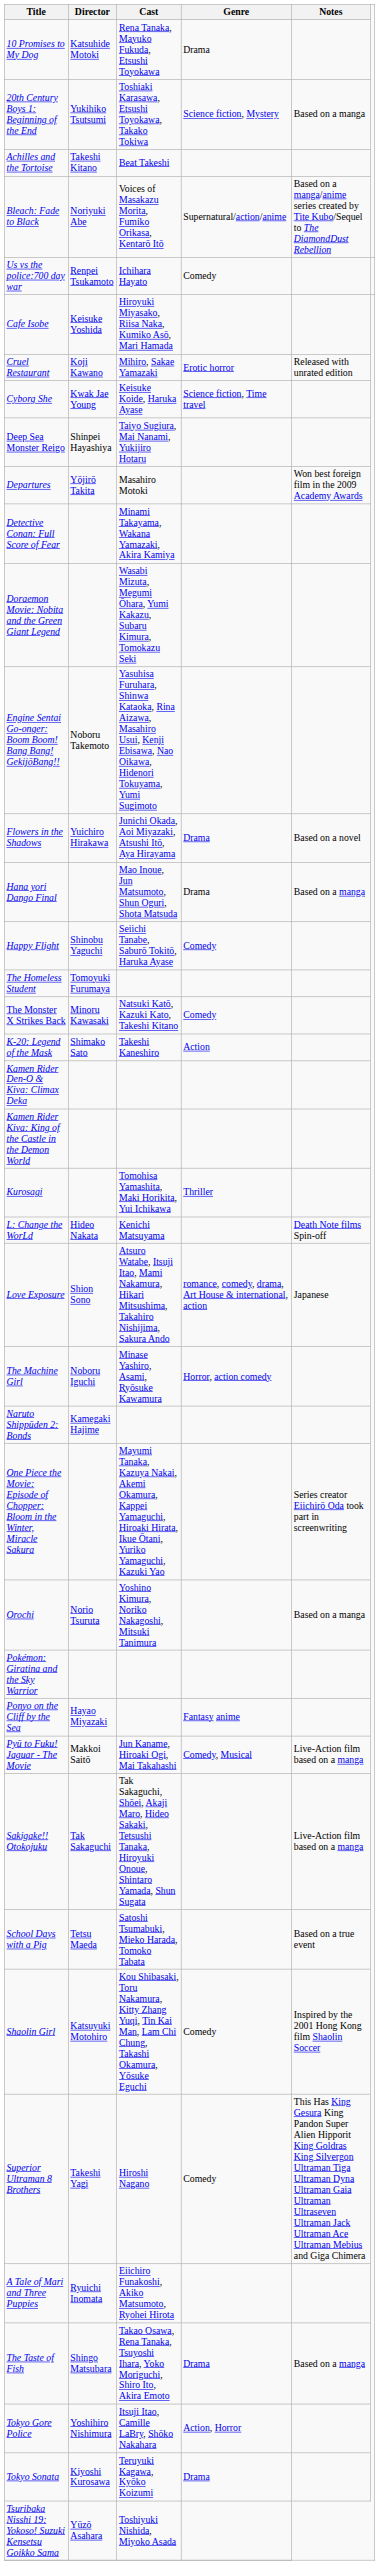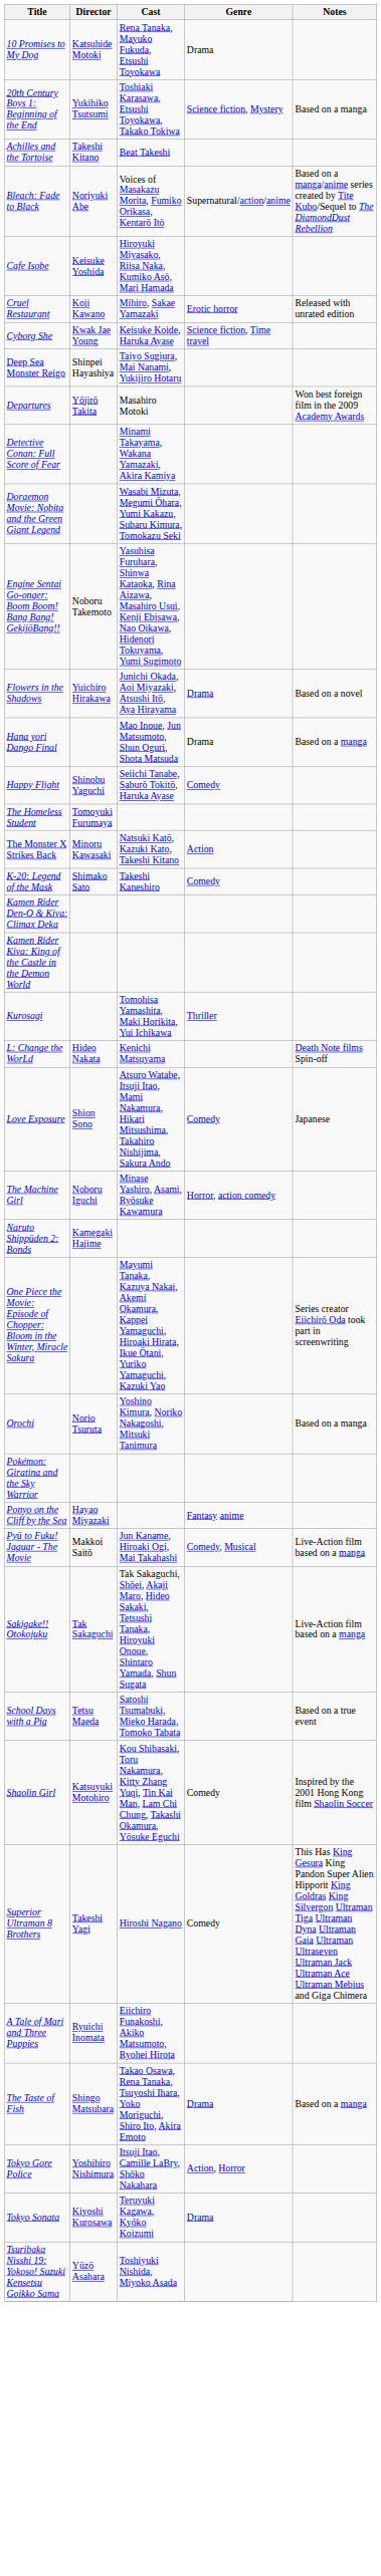 <table class="wikitable sortable">
 <tr>
 <th>Title</th>
 <th>Director</th>
 <th>Cast</th>
 <th>Genre</th>
 <th>Notes</th>
 </tr>
 <tr>
 <td><em><a href='#'>10 Promises to My Dog</a></em></td>
 <td><a href='#'>Katsuhide Motoki</a></td>
 <td><a href='#'>Rena Tanaka</a>, <a href='#'>Mayuko Fukuda</a>, <a href='#'>Etsushi Toyokawa</a></td>
 <td>Drama</td>
 <td></td>
 </tr>
 <tr>
 <td><em><a href='#'>20th Century Boys 1: Beginning of the End</a></em></td>
 <td><a href='#'>Yukihiko Tsutsumi</a></td>
 <td><a href='#'>Toshiaki Karasawa</a>, <a href='#'>Etsushi Toyokawa</a>, <a href='#'>Takako Tokiwa</a></td>
 <td><a href='#'>Science fiction</a>, <a href='#'>Mystery</a></td>
 <td>Based on a manga</td>
 </tr>
 <tr>
 <td><em><a href='#'>Achilles and the Tortoise</a></em></td>
 <td><a href='#'>Takeshi Kitano</a></td>
 <td><a href='#'>Beat Takeshi</a></td>
 <td></td>
 <td></td>
 </tr>
 <tr>
 <td><em><a href='#'>Bleach: Fade to Black</a></em></td>
 <td><a href='#'>Noriyuki Abe</a></td>
 <td>Voices of <a href='#'>Masakazu Morita</a>, <a href='#'>Fumiko Orikasa</a>, <a href='#'>Kentarō Itō</a></td>
 <td>Supernatural/<a href='#'>action</a>/<a href='#'>anime</a></td>
 <td>Based on a <a href='#'>manga</a>/<a href='#'>anime</a> series created by <a href='#'>Tite Kubo</a>/Sequel to <em><a href='#'>The DiamondDust Rebellion</a></em></td>
-</tr>
-<tr>
-<td><em><a href='#'>Us vs the police:700 day war</a></em></td>
-<td><a href='#'>Renpei Tsukamoto</a></td>
-<td><a href='#'>Ichihara Hayato</a></td>
-<td>Comedy</td>
-<td></td>
-<td></td>
 </tr>
 <tr>
 <td><em><a href='#'>Cafe Isobe</a></em></td>
 <td><a href='#'>Keisuke Yoshida</a></td>
 <td><a href='#'>Hiroyuki Miyasako</a>, <a href='#'>Riisa Naka</a>, <a href='#'>Kumiko Asō</a>, <a href='#'>Mari Hamada</a></td>
 <td></td>
 <td></td>
 </tr>
 <tr>
 <td><em><a href='#'>Cruel Restaurant</a></em></td>
 <td><a href='#'>Koji Kawano</a></td>
 <td><a href='#'>Mihiro</a>, <a href='#'>Sakae Yamazaki</a></td>
 <td><a href='#'>Erotic horror</a></td>
 <td>Released with unrated edition</td>
 </tr>
 <tr>
 <td><em><a href='#'>Cyborg She</a></em></td>
 <td><a href='#'>Kwak Jae Young</a></td>
 <td><a href='#'>Keisuke Koide</a>, <a href='#'>Haruka Ayase</a></td>
 <td><a href='#'>Science fiction</a>, <a href='#'>Time travel</a></td>
 <td></td>
 </tr>
 <tr>
 <td><a href='#'>Deep Sea Monster Reigo</a></td>
 <td>Shinpei Hayashiya</td>
 <td><a href='#'>Taiyo Sugiura</a>, <a href='#'>Mai Nanami</a>, <a href='#'>Yukijiro Hotaru</a></td>
 <td></td>
 <td></td>
 </tr>
 <tr>
 <td><em><a href='#'>Departures</a></em></td>
 <td><a href='#'>Yōjirō Takita</a></td>
 <td>Masahiro Motoki</td>
 <td></td>
 <td>Won best foreign film in the 2009 <a href='#'>Academy Awards</a></td>
 </tr>
 <tr>
 <td><em><a href='#'>Detective Conan: Full Score of Fear</a></em></td>
 <td></td>
 <td><a href='#'>Minami Takayama</a>, <a href='#'>Wakana Yamazaki</a>, <a href='#'>Akira Kamiya</a></td>
 <td></td>
 <td></td>
 </tr>
 <tr>
 <td><em><a href='#'>Doraemon Movie: Nobita and the Green Giant Legend</a></em></td>
 <td></td>
 <td><a href='#'>Wasabi Mizuta</a>, <a href='#'>Megumi Ōhara</a>, <a href='#'>Yumi Kakazu</a>, <a href='#'>Subaru Kimura</a>, <a href='#'>Tomokazu Seki</a></td>
 <td></td>
 <td></td>
 </tr>
 <tr>
 <td><em><a href='#'>Engine Sentai Go-onger: Boom Boom! Bang Bang! GekijōBang!!</a></em></td>
 <td>Noboru Takemoto</td>
 <td><a href='#'>Yasuhisa Furuhara</a>, <a href='#'>Shinwa Kataoka</a>, <a href='#'>Rina Aizawa</a>, <a href='#'>Masahiro Usui</a>, <a href='#'>Kenji Ebisawa</a>, <a href='#'>Nao Oikawa</a>, <a href='#'>Hidenori Tokuyama</a>, <a href='#'>Yumi Sugimoto</a></td>
 <td></td>
 <td></td>
 </tr>
 <tr>
 <td><em><a href='#'>Flowers in the Shadows</a></em></td>
 <td><a href='#'>Yuichiro Hirakawa</a></td>
 <td><a href='#'>Junichi Okada</a>, <a href='#'>Aoi Miyazaki</a>, <a href='#'>Atsushi Itō</a>, <a href='#'>Aya Hirayama</a></td>
 <td><a href='#'>Drama</a></td>
 <td>Based on a novel</td>
 </tr>
 <tr>
 <td><em><a href='#'>Hana yori Dango Final</a></em></td>
 <td></td>
 <td><a href='#'>Mao Inoue</a>, <a href='#'>Jun Matsumoto</a>, <a href='#'>Shun Oguri</a>, <a href='#'>Shota Matsuda</a></td>
 <td>Drama</td>
 <td>Based on a <a href='#'>manga</a></td>
 </tr>
 <tr>
 <td><em><a href='#'>Happy Flight</a></em></td>
 <td><a href='#'>Shinobu Yaguchi</a></td>
 <td><a href='#'>Seiichi Tanabe</a>, <a href='#'>Saburō Tokitō</a>, <a href='#'>Haruka Ayase</a></td>
 <td><a href='#'>Comedy</a></td>
 <td></td>
 </tr>
 <tr>
 <td><em><a href='#'>The Homeless Student</a></em></td>
 <td><a href='#'>Tomoyuki Furumaya</a></td>
 <td></td>
 <td></td>
 <td></td>
 </tr>
 <tr>
 <td><a href='#'>The Monster X Strikes Back</a></td>
 <td><a href='#'>Minoru Kawasaki</a></td>
 <td><a href='#'>Natsuki Katō</a>, <a href='#'>Kazuki Kato</a>, <a href='#'>Takeshi Kitano</a></td>
-<td><a href='#'>Comedy</a></td>
+<td><a href='#'>Action</a></td>
 <td></td>
 </tr>
 <tr>
 <td><em><a href='#'>K-20: Legend of the Mask</a></em></td>
 <td><a href='#'>Shimako Sato</a></td>
 <td><a href='#'>Takeshi Kaneshiro</a></td>
-<td><a href='#'>Action</a></td>
+<td><a href='#'>Comedy</a></td>
 <td></td>
 </tr>
 <tr>
 <td><em><a href='#'>Kamen Rider Den-O & Kiva: Climax Deka</a></em></td>
 <td></td>
 <td></td>
 <td></td>
 <td></td>
 </tr>
 <tr>
 <td><em><a href='#'>Kamen Rider Kiva: King of the Castle in the Demon World</a></em></td>
 <td></td>
 <td></td>
 <td></td>
 <td></td>
 </tr>
 <tr>
 <td><em><a href='#'>Kurosagi</a></em></td>
 <td></td>
 <td><a href='#'>Tomohisa Yamashita</a>, <a href='#'>Maki Horikita</a>, <a href='#'>Yui Ichikawa</a></td>
 <td><a href='#'>Thriller</a></td>
 <td></td>
 </tr>
 <tr>
 <td><em><a href='#'>L: Change the WorLd</a></em></td>
 <td><a href='#'>Hideo Nakata</a></td>
 <td><a href='#'>Kenichi Matsuyama</a></td>
 <td></td>
 <td><a href='#'>Death Note films</a> Spin-off</td>
 </tr>
 <tr>
 <td><em><a href='#'>Love Exposure</a></em></td>
 <td><a href='#'>Shion Sono</a></td>
 <td><a href='#'>Atsuro Watabe</a>, <a href='#'>Itsuji Itao</a>, <a href='#'>Mami Nakamura</a>, <a href='#'>Hikari Mitsushima</a>, <a href='#'>Takahiro Nishijima</a>, <a href='#'>Sakura Ando</a></td>
-<td><a href='#'>romance</a>, <a href='#'>comedy</a>, <a href='#'>drama</a>, <a href='#'>Art House & international</a>, <a href='#'>action</a></td>
+<td><a href='#'>Comedy</a></td>
 <td>Japanese</td>
 </tr>
 <tr>
 <td><em><a href='#'>The Machine Girl</a></em></td>
 <td><a href='#'>Noboru Iguchi</a></td>
 <td><a href='#'>Minase Yashiro</a>, <a href='#'>Asami</a>, <a href='#'>Ryōsuke Kawamura</a></td>
 <td><a href='#'>Horror</a>, <a href='#'>action comedy</a></td>
 <td></td>
 </tr>
 <tr>
 <td><em><a href='#'>Naruto Shippūden 2: Bonds</a></em></td>
 <td><a href='#'>Kamegaki Hajime</a></td>
 <td></td>
 <td></td>
 <td></td>
 </tr>
 <tr>
 <td><em><a href='#'>One Piece the Movie: Episode of Chopper: Bloom in the Winter, Miracle Sakura</a></em></td>
 <td></td>
 <td><a href='#'>Mayumi Tanaka</a>, <a href='#'>Kazuya Nakai</a>, <a href='#'>Akemi Okamura</a>, <a href='#'>Kappei Yamaguchi</a>, <a href='#'>Hiroaki Hirata</a>, <a href='#'>Ikue Ōtani</a>, <a href='#'>Yuriko Yamaguchi</a>, <a href='#'>Kazuki Yao</a></td>
 <td></td>
 <td>Series creator <a href='#'>Eiichirō Oda</a> took part in screenwriting</td>
 </tr>
 <tr>
 <td><em><a href='#'>Orochi</a></em></td>
 <td><a href='#'>Norio Tsuruta</a></td>
 <td><a href='#'>Yoshino Kimura</a>, <a href='#'>Noriko Nakagoshi</a>, <a href='#'>Mitsuki Tanimura</a></td>
 <td></td>
 <td>Based on a manga</td>
 </tr>
 <tr>
 <td><em><a href='#'>Pokémon: Giratina and the Sky Warrior</a></em></td>
 <td></td>
 <td></td>
 <td></td>
 <td></td>
 </tr>
 <tr>
 <td><em><a href='#'>Ponyo on the Cliff by the Sea</a></em></td>
 <td><a href='#'>Hayao Miyazaki</a></td>
 <td></td>
 <td><a href='#'>Fantasy</a> <a href='#'>anime</a></td>
 <td></td>
 </tr>
 <tr>
 <td><em><a href='#'>Pyū to Fuku! Jaguar - The Movie</a></em></td>
 <td>Makkoi Saitō</td>
 <td><a href='#'>Jun Kaname</a>, <a href='#'>Hiroaki Ogi</a>, <a href='#'>Mai Takahashi</a></td>
 <td><a href='#'>Comedy</a>, <a href='#'>Musical</a></td>
 <td>Live-Action film based on a <a href='#'>manga</a></td>
 </tr>
 <tr>
 <td><em><a href='#'>Sakigake!! Otokojuku</a></em></td>
 <td><a href='#'>Tak Sakaguchi</a></td>
 <td>Tak Sakaguchi, <a href='#'>Shōei</a>, <a href='#'>Akaji Maro</a>, <a href='#'>Hideo Sakaki</a>, <a href='#'>Tetsushi Tanaka</a>, <a href='#'>Hiroyuki Onoue</a>, <a href='#'>Shintaro Yamada</a>, <a href='#'>Shun Sugata</a></td>
 <td></td>
 <td>Live-Action film based on a <a href='#'>manga</a></td>
 </tr>
 <tr>
 <td><em><a href='#'>School Days with a Pig</a></em></td>
 <td><a href='#'>Tetsu Maeda</a></td>
 <td><a href='#'>Satoshi Tsumabuki</a>, <a href='#'>Mieko Harada</a>, <a href='#'>Tomoko Tabata</a></td>
 <td></td>
 <td>Based on a true event</td>
 </tr>
 <tr>
 <td><em><a href='#'>Shaolin Girl</a></em></td>
 <td><a href='#'>Katsuyuki Motohiro</a></td>
 <td><a href='#'>Kou Shibasaki</a>, <a href='#'>Toru Nakamura</a>, <a href='#'>Kitty Zhang Yuqi</a>, <a href='#'>Tin Kai Man</a>, <a href='#'>Lam Chi Chung</a>, <a href='#'>Takashi Okamura</a>, <a href='#'>Yōsuke Eguchi</a></td>
 <td>Comedy</td>
 <td>Inspired by the 2001 Hong Kong film <a href='#'>Shaolin Soccer</a></td>
 </tr>
 <tr>
 <td><em><a href='#'>Superior Ultraman 8 Brothers</a></em></td>
 <td><a href='#'>Takeshi Yagi</a></td>
 <td><a href='#'>Hiroshi Nagano</a></td>
 <td>Comedy</td>
 <td>This Has <a href='#'>King Gesura</a> King Pandon Super Alien Hipporit <a href='#'>King Goldras</a> <a href='#'>King Silvergon</a> <a href='#'>Ultraman Tiga</a> <a href='#'>Ultraman Dyna</a> <a href='#'>Ultraman Gaia</a> <a href='#'>Ultraman</a> <a href='#'>Ultraseven</a> <a href='#'>Ultraman Jack</a> <a href='#'>Ultraman Ace</a> <a href='#'>Ultraman Mebius</a> and Giga Chimera</td>
 </tr>
 <tr>
 <td><em><a href='#'>A Tale of Mari and Three Puppies</a></em></td>
 <td><a href='#'>Ryuichi Inomata</a></td>
 <td><a href='#'>Eiichiro Funakoshi</a>, <a href='#'>Akiko Matsumoto</a>, <a href='#'>Ryohei Hirota</a></td>
 <td></td>
 <td></td>
 </tr>
 <tr>
 <td><em><a href='#'>The Taste of Fish</a></em></td>
 <td><a href='#'>Shingo Matsubara</a></td>
 <td><a href='#'>Takao Osawa</a>, <a href='#'>Rena Tanaka</a>, <a href='#'>Tsuyoshi Ihara</a>, <a href='#'>Yoko Moriguchi</a>, <a href='#'>Shiro Ito</a>, <a href='#'>Akira Emoto</a></td>
 <td><a href='#'>Drama</a></td>
 <td>Based on a <a href='#'>manga</a></td>
 </tr>
 <tr>
 <td><em><a href='#'>Tokyo Gore Police</a></em></td>
 <td><a href='#'>Yoshihiro Nishimura</a></td>
 <td><a href='#'>Itsuji Itao</a>, <a href='#'>Camille LaBry</a>, <a href='#'>Shōko Nakahara</a></td>
 <td><a href='#'>Action</a>, <a href='#'>Horror</a></td>
 <td></td>
 </tr>
 <tr>
 <td><em><a href='#'>Tokyo Sonata</a></em></td>
 <td><a href='#'>Kiyoshi Kurosawa</a></td>
 <td><a href='#'>Teruyuki Kagawa</a>, <a href='#'>Kyōko Koizumi</a></td>
 <td><a href='#'>Drama</a></td>
 <td></td>
 </tr>
 <tr>
 <td><em><a href='#'>Tsuribaka Nisshi 19: Yokoso! Suzuki Kensetsu Goikko Sama</a></em></td>
 <td><a href='#'>Yūzō Asahara</a></td>
 <td><a href='#'>Toshiyuki Nishida</a>, <a href='#'>Miyoko Asada</a></td>
 <td></td>
 </tr>
 <tr>
 </tr>
 </table>
